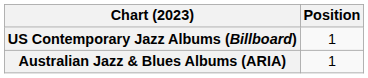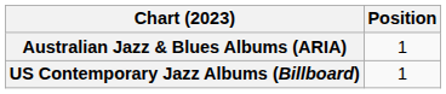 <table class="wikitable sortable plainrowheaders" style="text-align:center;">
 <tr>
 <th scope="col">Chart (2023)</th>
 <th scope="col">Position</th>
 </tr>
 <tr>
+<th scope="row">Australian Jazz & Blues Albums (ARIA)</th>
+<td>1</td>
+</tr>
+<tr>
 <th scope="row">US Contemporary Jazz Albums (<em>Billboard</em>)</th>
 <td>1</td>
 </tr>
-<tr>
-<th scope="row">Australian Jazz & Blues Albums (ARIA)</th>
-<td>1</td>
-</tr>
 </table>
